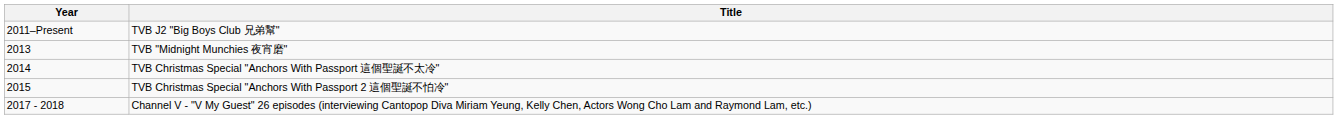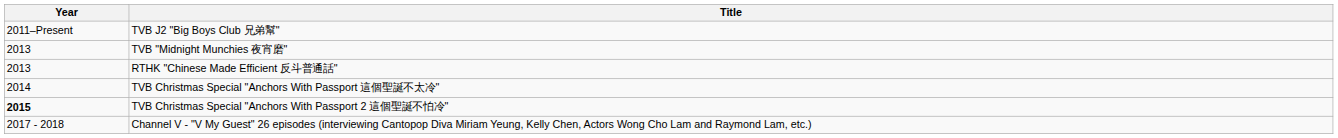 <table class="wikitable" width="100%">
 <tr>
 <th>Year</th>
 <th>Title</th>
 </tr>
 <tr>
 <td>2011–Present</td>
 <td>TVB J2 "Big Boys Club 兄弟幫"</td>
 </tr>
 <tr>
 <td>2013</td>
 <td>TVB "Midnight Munchies 夜宵磨"</td>
 </tr>
 <tr>
+<td>2013</td>
+<td>RTHK "Chinese Made Efficient 反斗普通話"</td>
+</tr>
+<tr>
 <td>2014</td>
 <td>TVB Christmas Special "Anchors With Passport 這個聖誕不太冷"</td>
 </tr>
 <tr>
-<td>2015</td>
+<td><strong>2015</strong></td>
 <td>TVB Christmas Special "Anchors With Passport 2 這個聖誕不怕冷"</td>
 </tr>
 <tr>
 <td>2017 - 2018</td>
 <td>Channel V - "V My Guest" 26 episodes (interviewing Cantopop Diva Miriam Yeung, Kelly Chen, Actors Wong Cho Lam and Raymond Lam, etc.)</td>
 </tr>
 </table>
